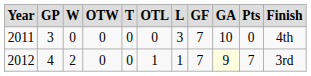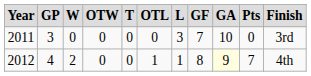 <table class="wikitable" style="text-align: center; font-size: 95%;">
 <tr style="font-size: xsmall; font-weight:bold; background-color:#dddddd;">
 <td>Year</td>
 <td>GP</td>
 <td>W</td>
 <td>OTW</td>
 <td>T</td>
 <td>OTL</td>
 <td>L</td>
 <td>GF</td>
 <td>GA</td>
 <td>Pts</td>
 <td>Finish</td>
 </tr>
 <tr align="center">
 <td>2011</td>
 <td>3</td>
 <td>0</td>
 <td>0</td>
 <td>0</td>
 <td>0</td>
 <td>3</td>
 <td>7</td>
 <td>10</td>
 <td>0</td>
-<td>4th</td>
+<td>3rd</td>
 </tr>
 <tr>
 <td>2012</td>
 <td>4</td>
 <td>2</td>
 <td>0</td>
 <td>0</td>
 <td>1</td>
 <td>1</td>
-<td>7</td>
+<td>8</td>
 <td style="background: lightyellow;">9</td>
 <td>7</td>
-<td>3rd</td>
+<td>4th</td>
 </tr>
 </table>
